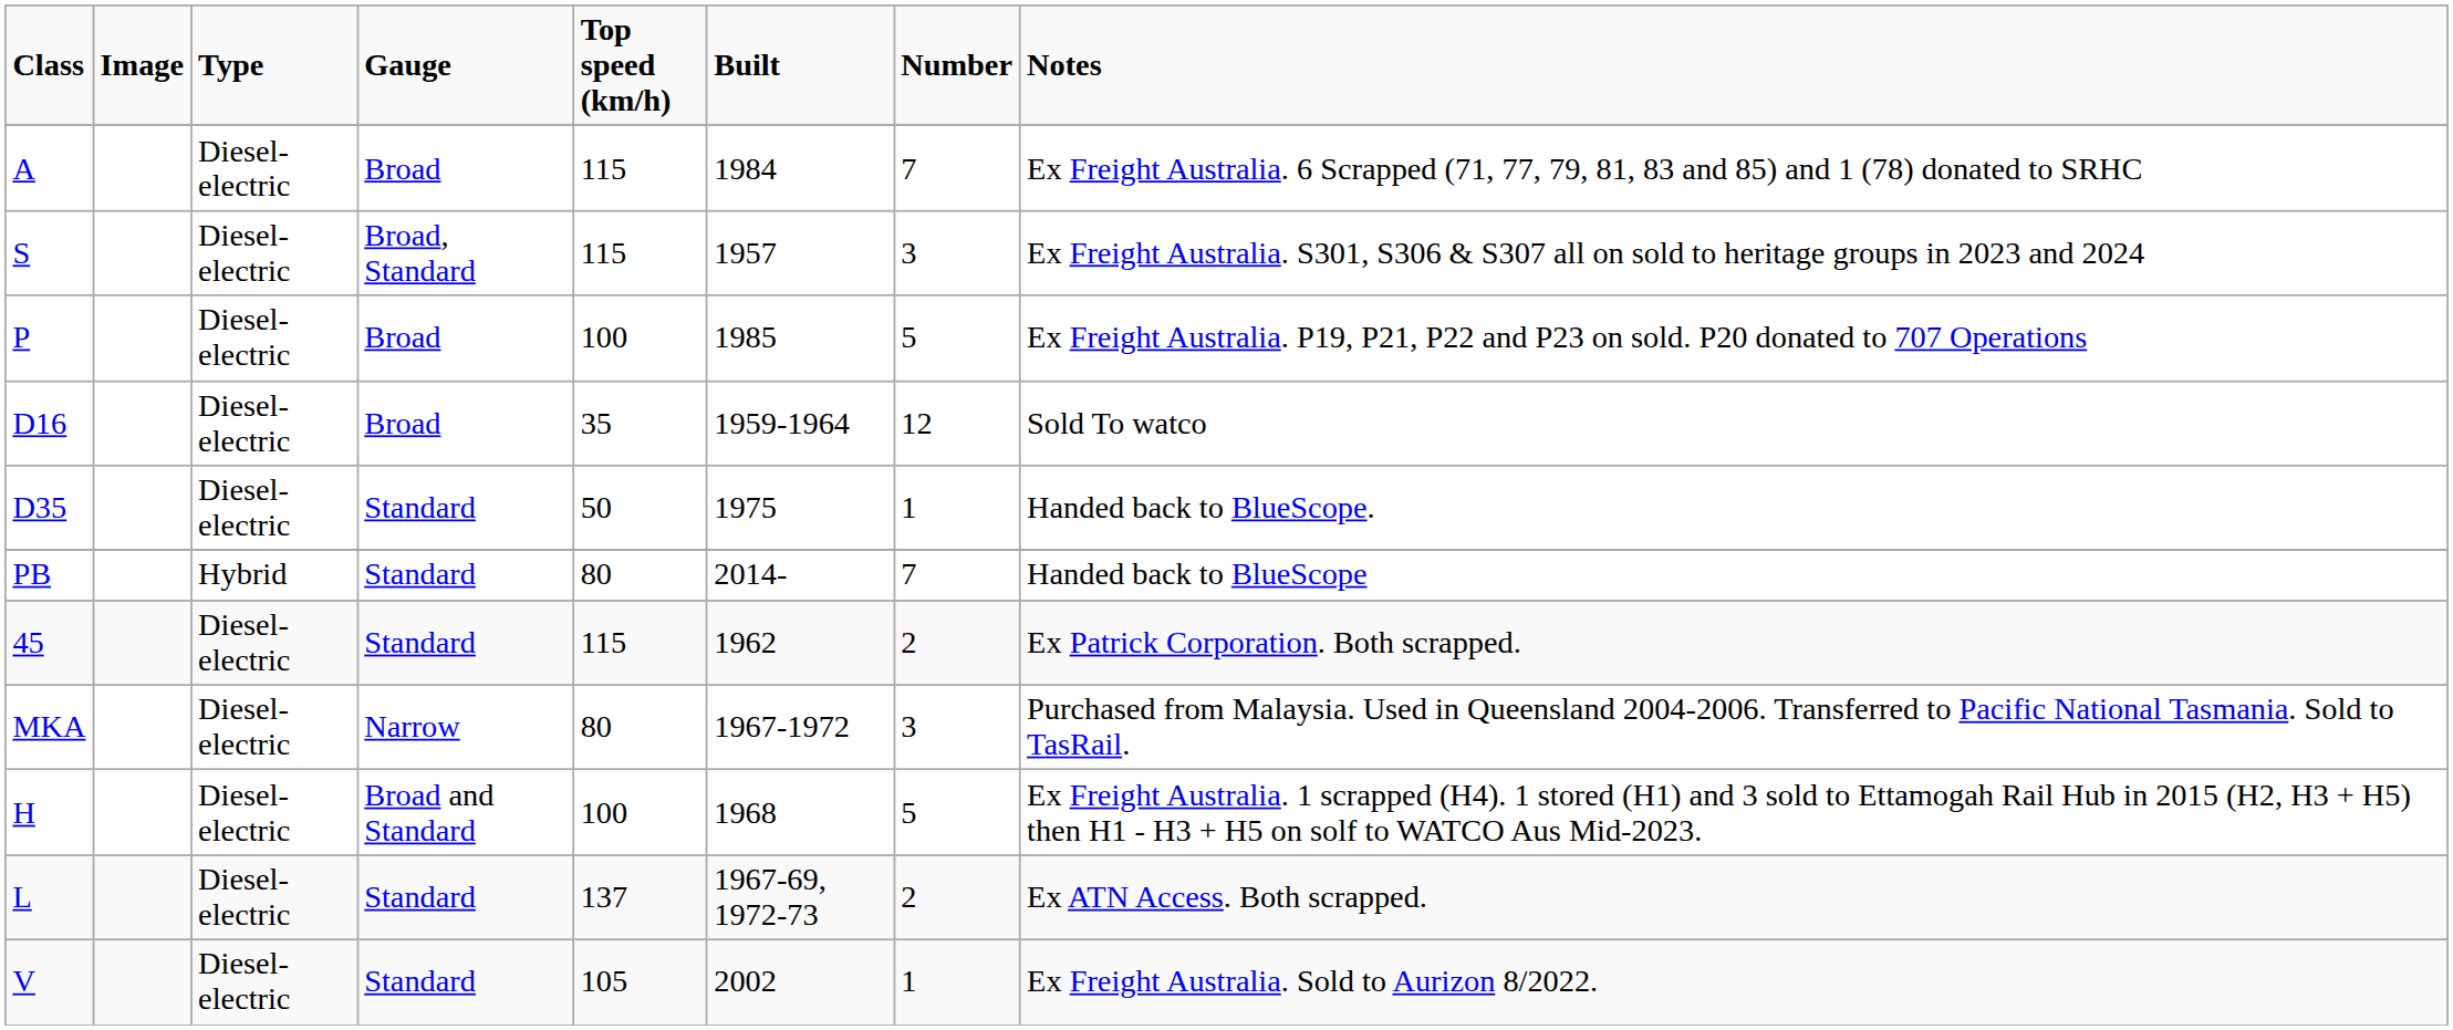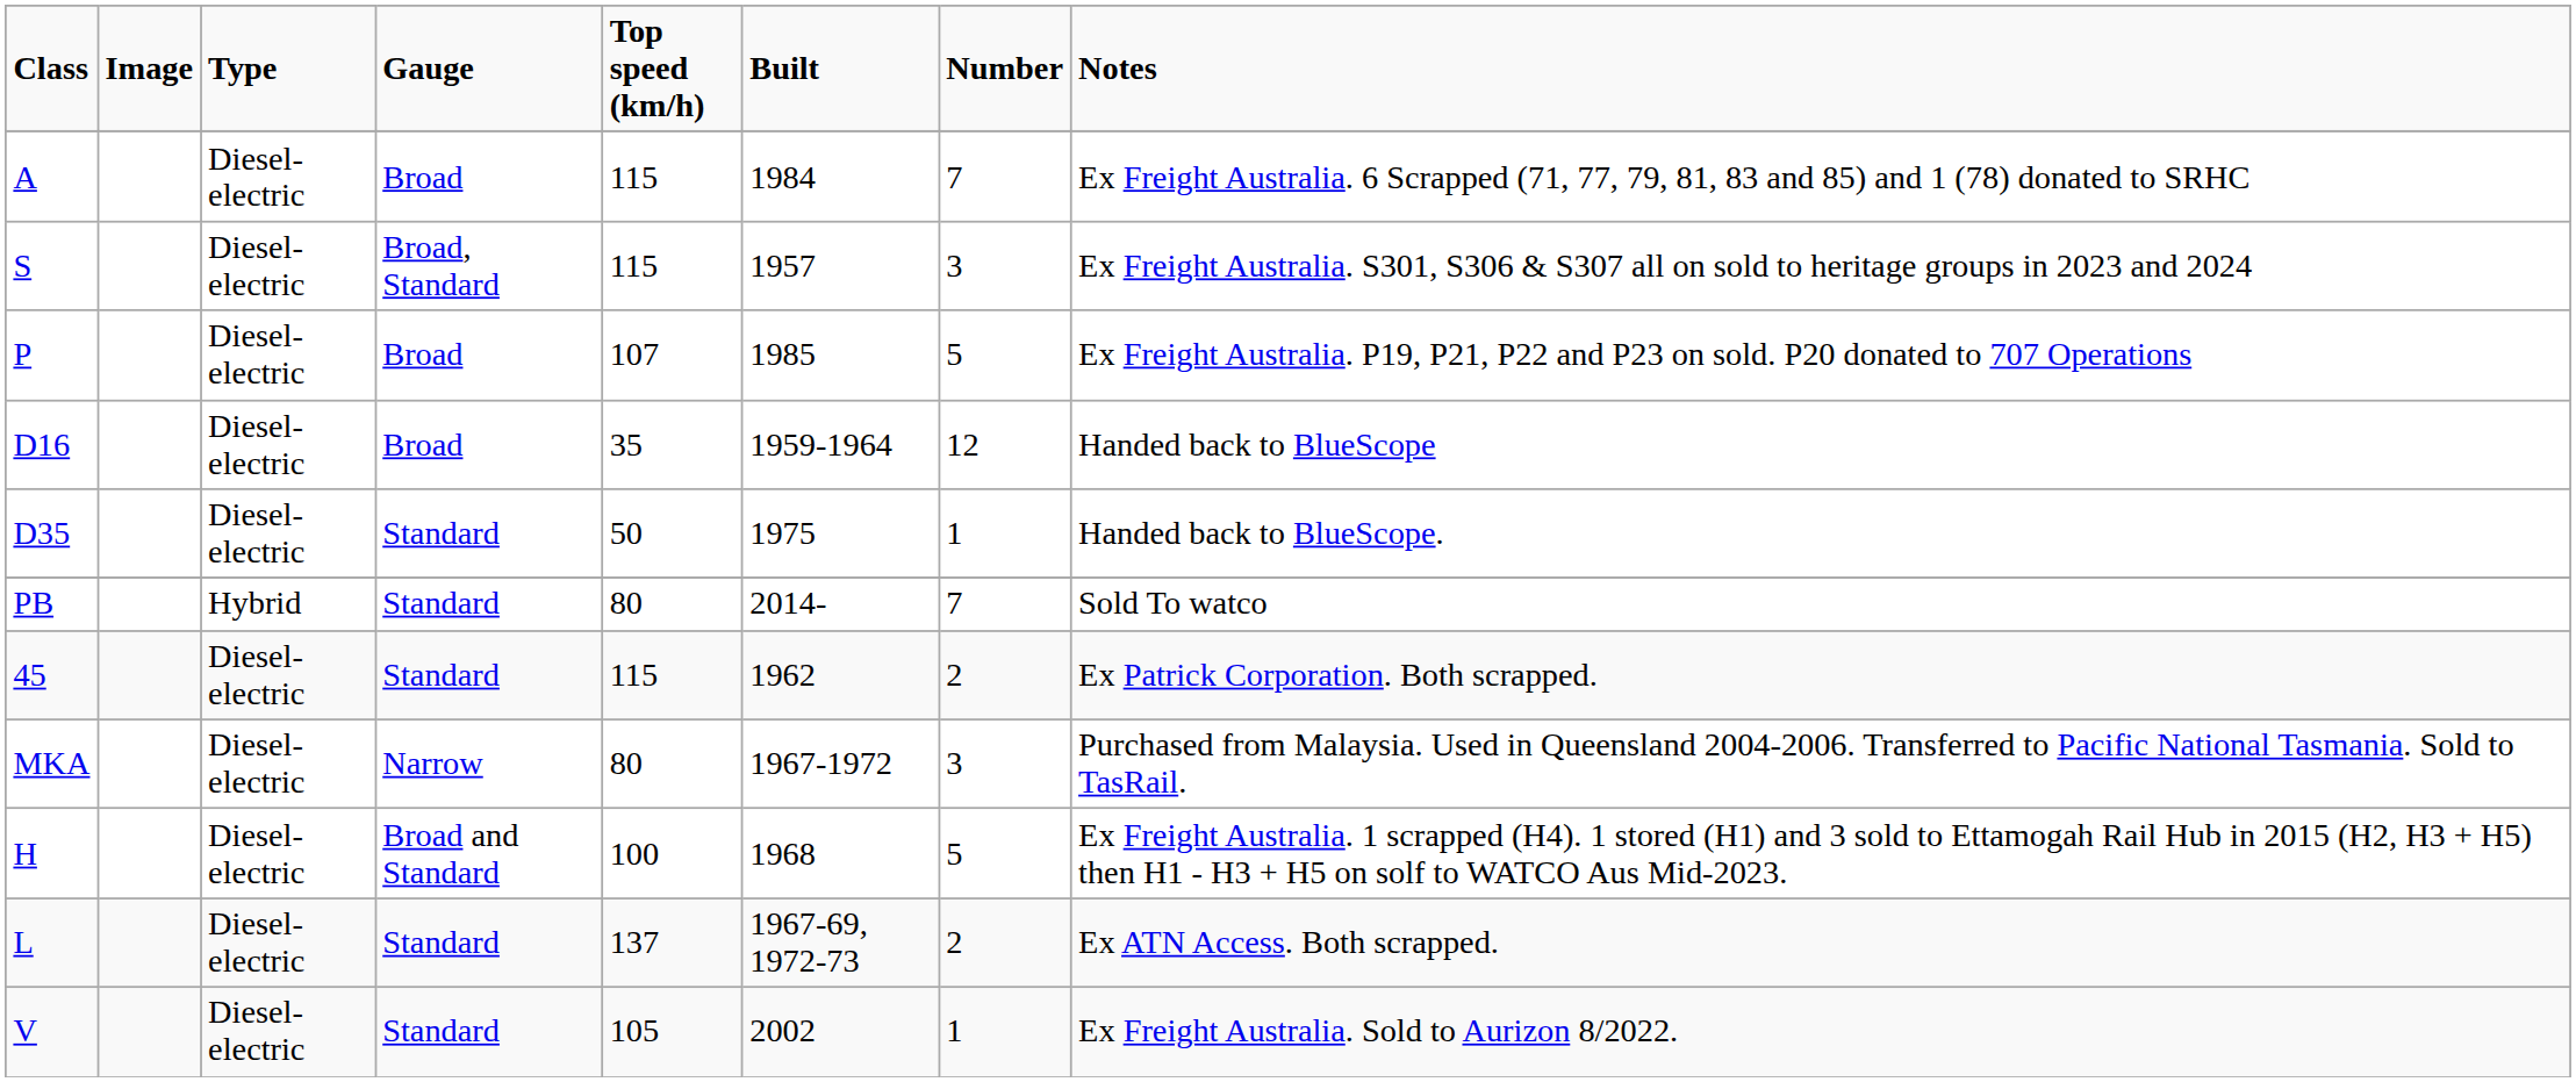 <table class="wikitable sortable">
 <tr style="background:#f9f9f9;">
 <td><strong>Class</strong></td>
 <td><strong>Image</strong></td>
 <td><strong>Type</strong></td>
 <td><strong>Gauge</strong></td>
 <td><strong>Top speed<br>(km/h)</strong></td>
 <td><strong>Built</strong></td>
 <td><strong>Number</strong></td>
 <td><strong>Notes</strong></td>
 </tr>
 <tr bgcolor="#FFFFFF">
 </tr>
 <tr bgcolor="#FFFFFF">
 <td><a href='#'>A</a></td>
 <td></td>
 <td>Diesel-electric</td>
 <td><a href='#'>Broad</a></td>
 <td>115</td>
 <td>1984</td>
 <td>7</td>
 <td>Ex <a href='#'>Freight Australia</a>. 6 Scrapped (71, 77, 79, 81, 83 and 85) and 1 (78) donated to SRHC</td>
 </tr>
 <tr bgcolor="#FFFFFF">
 <td><a href='#'>S</a></td>
 <td></td>
 <td>Diesel-electric</td>
 <td><a href='#'>Broad</a>, <a href='#'>Standard</a></td>
 <td>115</td>
 <td>1957</td>
 <td>3</td>
 <td>Ex <a href='#'>Freight Australia</a>. S301, S306 & S307 all on sold to heritage groups in 2023 and 2024</td>
 </tr>
 <tr bgcolor="#FFFFFF">
 <td><a href='#'>P</a></td>
 <td></td>
 <td>Diesel-electric</td>
 <td><a href='#'>Broad</a></td>
-<td>100</td>
+<td>107</td>
 <td>1985</td>
 <td>5</td>
 <td>Ex <a href='#'>Freight Australia</a>. P19, P21, P22 and P23 on sold. P20 donated to <a href='#'>707 Operations</a></td>
 </tr>
 <tr bgcolor="#FFFFFF">
 <td><a href='#'>D16</a></td>
 <td></td>
 <td>Diesel-electric</td>
 <td><a href='#'>Broad</a></td>
 <td>35</td>
 <td>1959-1964</td>
 <td>12</td>
-<td>Sold To watco</td>
+<td>Handed back to <a href='#'>BlueScope</a></td>
 </tr>
 <tr bgcolor="#FFFFFF">
 <td><a href='#'>D35</a></td>
 <td></td>
 <td>Diesel-electric</td>
 <td><a href='#'>Standard</a></td>
 <td>50</td>
 <td>1975</td>
 <td>1</td>
 <td>Handed back to <a href='#'>BlueScope</a>.</td>
 </tr>
 <tr>
 </tr>
 <tr bgcolor="#FFFFFF">
 <td><a href='#'>PB</a></td>
 <td></td>
 <td [Diesel-electric[Hybrid vehicle>Hybrid</td>
 <td><a href='#'>Standard</a></td>
 <td>80</td>
 <td>2014-</td>
 <td>7</td>
-<td>Handed back to <a href='#'>BlueScope</a></td>
+<td>Sold To watco</td>
 </tr>
 <tr>
 <td><a href='#'>45</a></td>
 <td></td>
 <td>Diesel-electric</td>
 <td><a href='#'>Standard</a></td>
 <td>115</td>
 <td>1962</td>
 <td>2</td>
 <td>Ex <a href='#'>Patrick Corporation</a>. Both scrapped.</td>
 </tr>
 <tr bgcolor="#FFFFFF">
 <td><a href='#'>MKA</a></td>
 <td></td>
 <td>Diesel-electric</td>
 <td><a href='#'>Narrow</a></td>
 <td>80</td>
 <td>1967-1972</td>
 <td>3</td>
 <td>Purchased from Malaysia. Used in Queensland 2004-2006. Transferred to <a href='#'>Pacific National Tasmania</a>. Sold to <a href='#'>TasRail</a>.</td>
 </tr>
 <tr bgcolor="#FFFFFF">
 <td><a href='#'>H</a></td>
 <td></td>
 <td>Diesel-electric</td>
 <td><a href='#'>Broad</a> and <a href='#'>Standard</a></td>
 <td>100</td>
 <td>1968</td>
 <td>5</td>
 <td>Ex <a href='#'>Freight Australia</a>. 1 scrapped (H4). 1 stored (H1) and 3 sold to Ettamogah Rail Hub in 2015 (H2, H3 + H5) then H1 - H3 + H5 on solf to WATCO Aus Mid-2023.</td>
 </tr>
 <tr>
 <td><a href='#'>L</a></td>
 <td></td>
 <td>Diesel-electric</td>
 <td><a href='#'>Standard</a></td>
 <td>137</td>
 <td>1967-69, 1972-73</td>
 <td>2</td>
 <td>Ex <a href='#'>ATN Access</a>. Both scrapped.</td>
 </tr>
 <tr>
 <td><a href='#'>V</a></td>
 <td></td>
 <td>Diesel-electric</td>
 <td><a href='#'>Standard</a></td>
 <td>105</td>
 <td>2002</td>
 <td>1</td>
 <td>Ex <a href='#'>Freight Australia</a>. Sold to <a href='#'>Aurizon</a> 8/2022.</td>
 </tr>
 </table>
